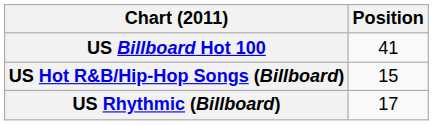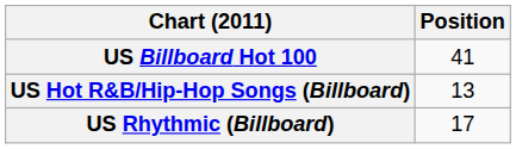 <table class="wikitable plainrowheaders sortable" style="text-align:center">
 <tr>
 <th scope="col">Chart (2011)</th>
 <th scope="col">Position</th>
 </tr>
 <tr>
 <th scope="row">US <a href='#'><em>Billboard</em> Hot 100</a></th>
 <td align="center">41</td>
 </tr>
 <tr>
 <th scope="row">US <a href='#'>Hot R&B/Hip-Hop Songs</a> (<em>Billboard</em>)</th>
-<td>15</td>
+<td>13</td>
 </tr>
 <tr>
 <th scope="row">US <a href='#'>Rhythmic</a> (<em>Billboard</em>)</th>
 <td>17</td>
 </tr>
 </table>
